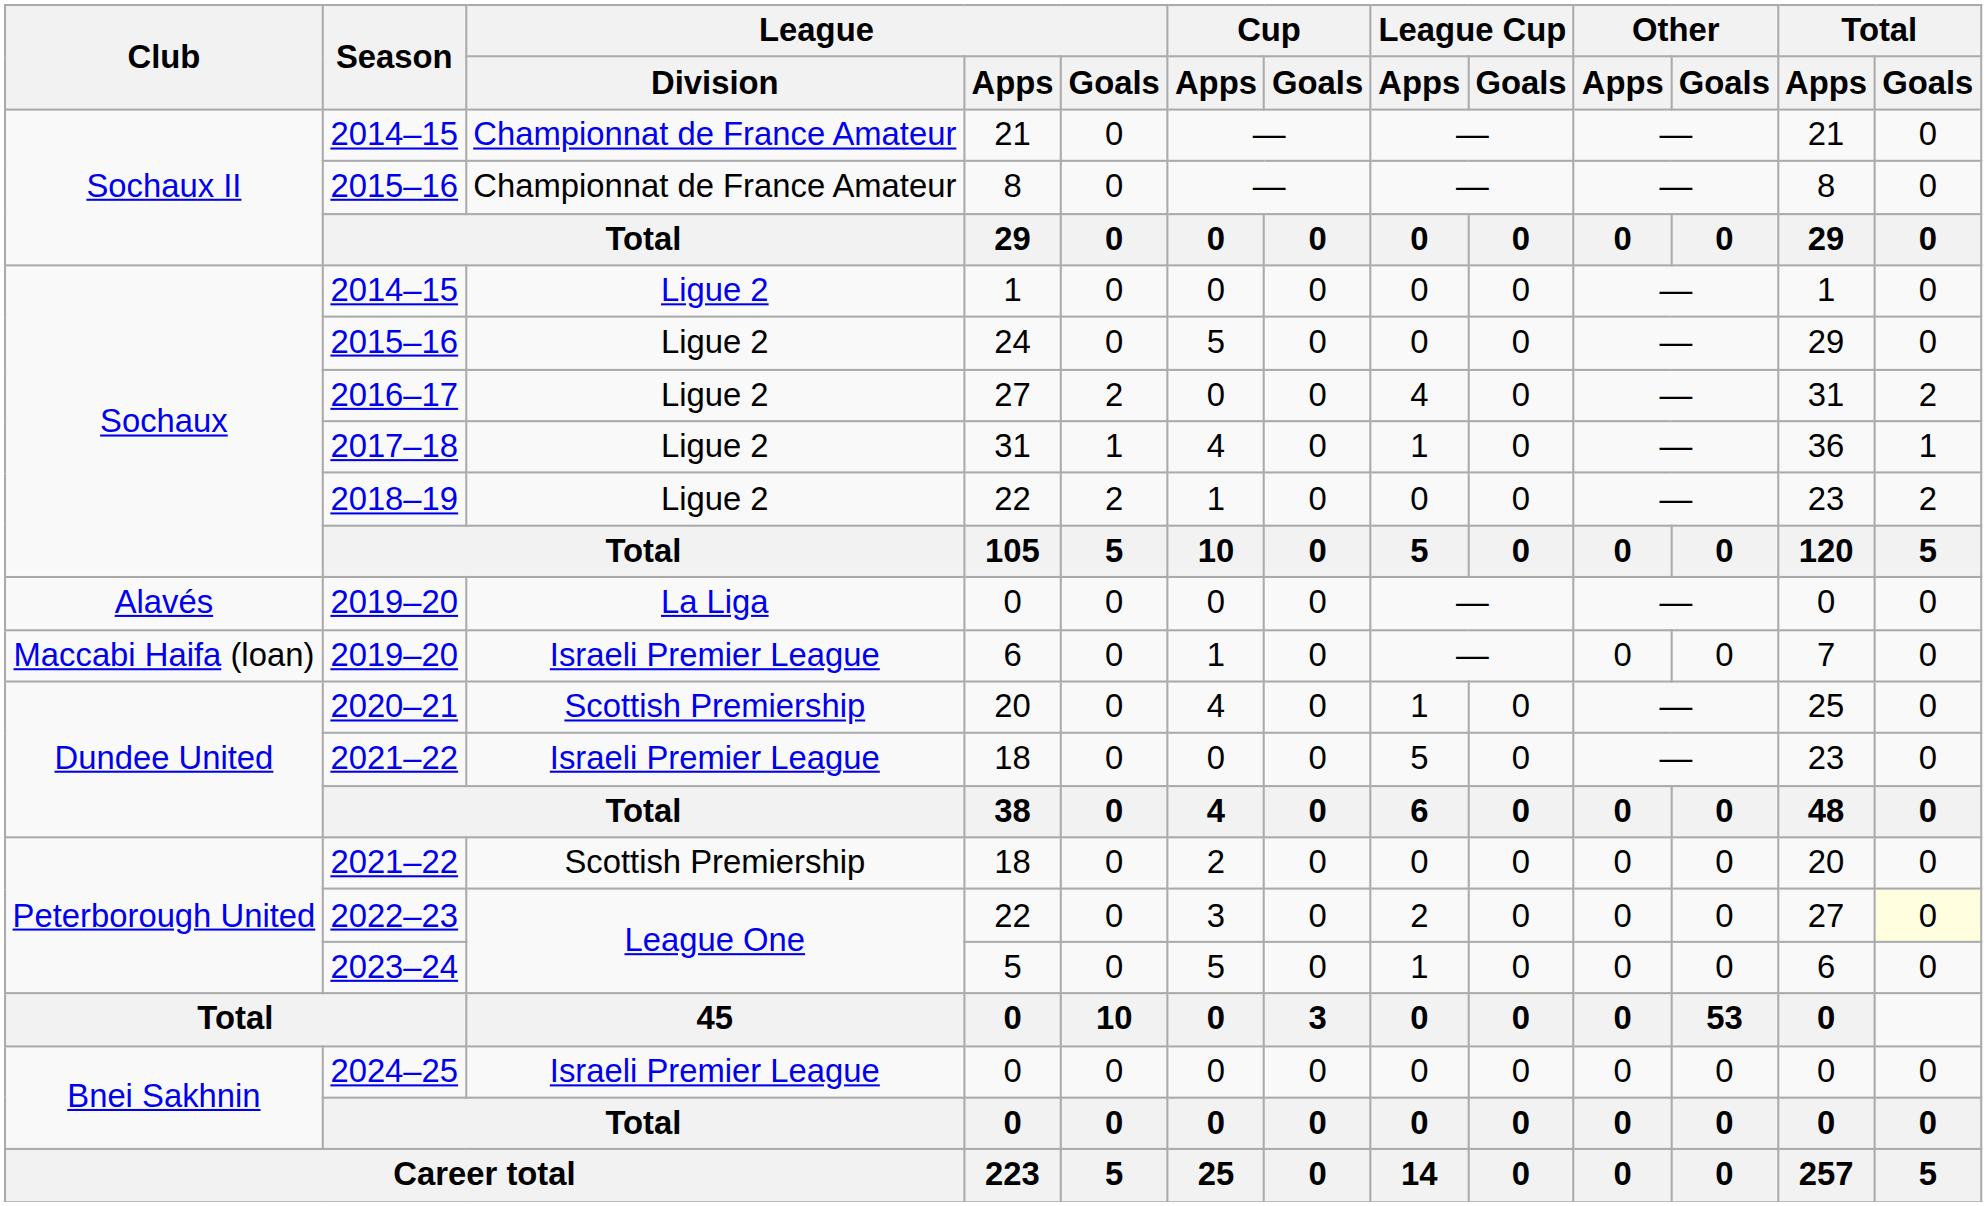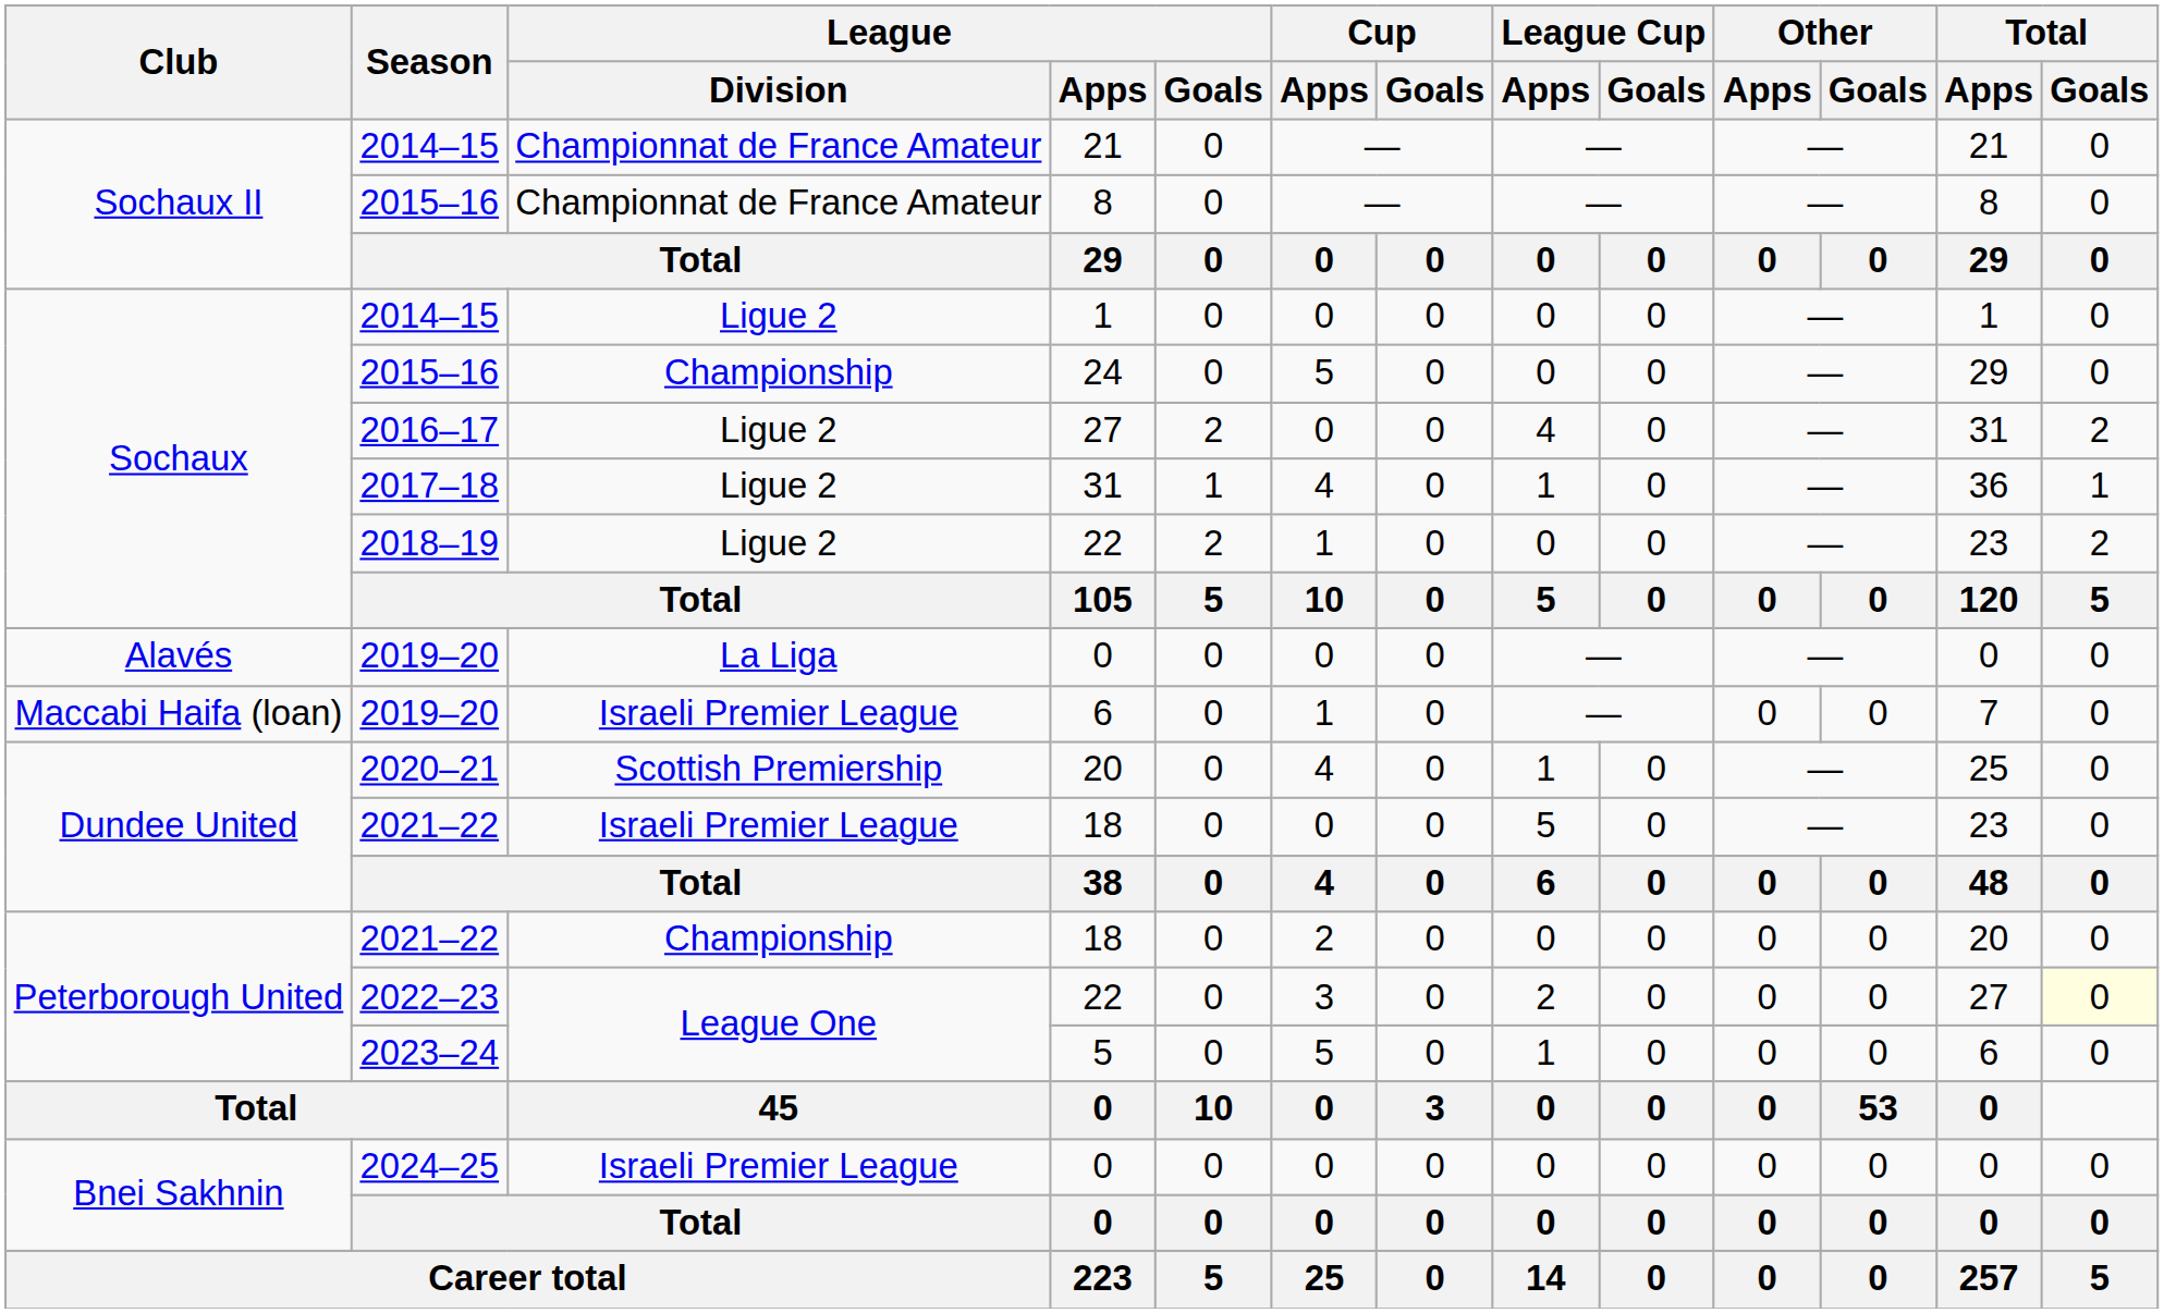 <table class="wikitable" style="text-align:center">
 <tr>
 <th rowspan="2">Club</th>
 <th rowspan="2">Season</th>
 <th colspan="3">League</th>
 <th colspan="2">Cup</th>
 <th colspan="2">League Cup</th>
 <th colspan="2">Other</th>
 <th colspan="2">Total</th>
 </tr>
 <tr>
 <th>Division</th>
 <th>Apps</th>
 <th>Goals</th>
 <th>Apps</th>
 <th>Goals</th>
 <th>Apps</th>
 <th>Goals</th>
 <th>Apps</th>
 <th>Goals</th>
 <th>Apps</th>
 <th>Goals</th>
 </tr>
 <tr>
 <td rowspan=3><a href='#'>Sochaux II</a></td>
 <td><a href='#'>2014–15</a></td>
 <td><a href='#'>Championnat de France Amateur</a></td>
 <td>21</td>
 <td>0</td>
 <td colspan=2>—</td>
 <td colspan=2>—</td>
 <td colspan=2>—</td>
 <td>21</td>
 <td>0</td>
 </tr>
 <tr>
 <td><a href='#'>2015–16</a></td>
 <td>Championnat de France Amateur</td>
 <td>8</td>
 <td>0</td>
 <td colspan=2>—</td>
 <td colspan=2>—</td>
 <td colspan=2>—</td>
 <td>8</td>
 <td>0</td>
 </tr>
 <tr>
 <th colspan=2>Total</th>
 <th>29</th>
 <th>0</th>
 <th>0</th>
 <th>0</th>
 <th>0</th>
 <th>0</th>
 <th>0</th>
 <th>0</th>
 <th>29</th>
 <th>0</th>
 </tr>
 <tr>
 <td rowspan=6><a href='#'>Sochaux</a></td>
 <td><a href='#'>2014–15</a></td>
 <td><a href='#'>Ligue 2</a></td>
 <td>1</td>
 <td>0</td>
 <td>0</td>
 <td>0</td>
 <td>0</td>
 <td>0</td>
 <td colspan=2>—</td>
 <td>1</td>
 <td>0</td>
 </tr>
 <tr>
 <td><a href='#'>2015–16</a></td>
-<td>Ligue 2</td>
+<td><a href='#'>Championship</a></td>
 <td>24</td>
 <td>0</td>
 <td>5</td>
 <td>0</td>
 <td>0</td>
 <td>0</td>
 <td colspan=2>—</td>
 <td>29</td>
 <td>0</td>
 </tr>
 <tr>
 <td><a href='#'>2016–17</a></td>
 <td>Ligue 2</td>
 <td>27</td>
 <td>2</td>
 <td>0</td>
 <td>0</td>
 <td>4</td>
 <td>0</td>
 <td colspan=2>—</td>
 <td>31</td>
 <td>2</td>
 </tr>
 <tr>
 <td><a href='#'>2017–18</a></td>
 <td>Ligue 2</td>
 <td>31</td>
 <td>1</td>
 <td>4</td>
 <td>0</td>
 <td>1</td>
 <td>0</td>
 <td colspan=2>—</td>
 <td>36</td>
 <td>1</td>
 </tr>
 <tr>
 <td><a href='#'>2018–19</a></td>
 <td>Ligue 2</td>
 <td>22</td>
 <td>2</td>
 <td>1</td>
 <td>0</td>
 <td>0</td>
 <td>0</td>
 <td colspan=2>—</td>
 <td>23</td>
 <td>2</td>
 </tr>
 <tr>
 <th colspan=2>Total</th>
 <th>105</th>
 <th>5</th>
 <th>10</th>
 <th>0</th>
 <th>5</th>
 <th>0</th>
 <th>0</th>
 <th>0</th>
 <th>120</th>
 <th>5</th>
 </tr>
 <tr>
 <td><a href='#'>Alavés</a></td>
 <td><a href='#'>2019–20</a></td>
 <td><a href='#'>La Liga</a></td>
 <td>0</td>
 <td>0</td>
 <td>0</td>
 <td>0</td>
 <td colspan=2>—</td>
 <td colspan=2>—</td>
 <td>0</td>
 <td>0</td>
 </tr>
 <tr>
 <td><a href='#'>Maccabi Haifa</a> (loan)</td>
 <td><a href='#'>2019–20</a></td>
 <td><a href='#'>Israeli Premier League</a></td>
 <td>6</td>
 <td>0</td>
 <td>1</td>
 <td>0</td>
 <td colspan=2>—</td>
 <td>0</td>
 <td>0</td>
 <td>7</td>
 <td>0</td>
 </tr>
 <tr>
 <td rowspan=3><a href='#'>Dundee United</a></td>
 <td><a href='#'>2020–21</a></td>
 <td><a href='#'>Scottish Premiership</a></td>
 <td>20</td>
 <td>0</td>
 <td>4</td>
 <td>0</td>
 <td>1</td>
 <td>0</td>
 <td colspan="2">—</td>
 <td>25</td>
 <td>0</td>
 </tr>
 <tr>
 <td><a href='#'>2021–22</a></td>
 <td><a href='#'>Israeli Premier League</a></td>
 <td>18</td>
 <td>0</td>
 <td>0</td>
 <td>0</td>
 <td>5</td>
 <td>0</td>
 <td colspan=2>—</td>
 <td>23</td>
 <td>0</td>
 </tr>
 <tr>
 <th colspan=2>Total</th>
 <th>38</th>
 <th>0</th>
 <th>4</th>
 <th>0</th>
 <th>6</th>
 <th>0</th>
 <th>0</th>
 <th>0</th>
 <th>48</th>
 <th>0</th>
 </tr>
 <tr>
 <td rowspan=3><a href='#'>Peterborough United</a></td>
 <td><a href='#'>2021–22</a></td>
-<td>Scottish Premiership</td>
+<td><a href='#'>Championship</a></td>
 <td>18</td>
 <td>0</td>
 <td>2</td>
 <td>0</td>
 <td>0</td>
 <td>0</td>
 <td>0</td>
 <td>0</td>
 <td>20</td>
 <td>0</td>
 </tr>
 <tr>
 <td><a href='#'>2022–23</a></td>
 <td rowspan="2"><a href='#'>League One</a></td>
 <td>22</td>
 <td>0</td>
 <td>3</td>
 <td>0</td>
 <td>2</td>
 <td>0</td>
 <td>0</td>
 <td>0</td>
 <td>27</td>
 <td style="background: lightyellow;">0</td>
 </tr>
 <tr>
 <td><a href='#'>2023–24</a></td>
 <td>5</td>
 <td>0</td>
 <td>5</td>
 <td>0</td>
 <td>1</td>
 <td>0</td>
 <td>0</td>
 <td>0</td>
 <td>6</td>
 <td>0</td>
 </tr>
 <tr>
 <th colspan=2>Total</th>
 <th>45</th>
 <th>0</th>
 <th>10</th>
 <th>0</th>
 <th>3</th>
 <th>0</th>
 <th>0</th>
 <th>0</th>
 <th>53</th>
 <th>0</th>
 </tr>
 <tr>
 <td rowspan=2><a href='#'>Bnei Sakhnin</a></td>
 <td><a href='#'>2024–25</a></td>
 <td><a href='#'>Israeli Premier League</a></td>
 <td>0</td>
 <td>0</td>
 <td>0</td>
 <td>0</td>
 <td>0</td>
 <td>0</td>
 <td>0</td>
 <td>0</td>
 <td>0</td>
 <td>0</td>
 </tr>
 <tr>
 <th colspan=2>Total</th>
 <th>0</th>
 <th>0</th>
 <th>0</th>
 <th>0</th>
 <th>0</th>
 <th>0</th>
 <th>0</th>
 <th>0</th>
 <th>0</th>
 <th>0</th>
 </tr>
 <tr>
 <th colspan="3">Career total</th>
 <th>223</th>
 <th>5</th>
 <th>25</th>
 <th>0</th>
 <th>14</th>
 <th>0</th>
 <th>0</th>
 <th>0</th>
 <th>257</th>
 <th>5</th>
 </tr>
 </table>
